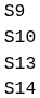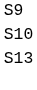 <table>
 <tr>
 <td>S9</td>
 <td></td>
 <td></td>
 <td></td>
 </tr>
 <tr>
 <td>S10</td>
 <td></td>
 <td></td>
 <td></td>
 </tr>
 <tr>
 <td>S13</td>
 <td></td>
 <td></td>
 <td></td>
 </tr>
-<tr>
-<td>S14</td>
-<td></td>
-<td></td>
-<td></td>
-</tr>
 </table>
